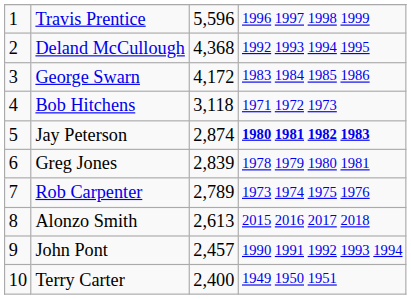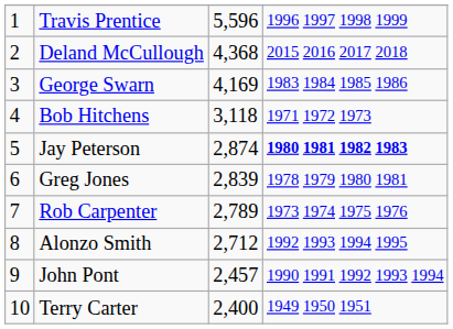 <table class="wikitable">
 <tr>
 </tr>
 <tr>
 <td>1</td>
 <td><a href='#'>Travis Prentice</a></td>
 <td>5,596</td>
 <td style="font-size:80%;"><a href='#'>1996</a> <a href='#'>1997</a> <a href='#'>1998</a> <a href='#'>1999</a></td>
 </tr>
 <tr>
 <td>2</td>
 <td><a href='#'>Deland McCullough</a></td>
 <td>4,368</td>
-<td style="font-size:80%;"><a href='#'>1992</a> <a href='#'>1993</a> <a href='#'>1994</a> <a href='#'>1995</a></td>
+<td style="font-size:80%;"><a href='#'>2015</a> <a href='#'>2016</a> <a href='#'>2017</a> <a href='#'>2018</a></td>
 </tr>
 <tr>
 <td>3</td>
 <td><a href='#'>George Swarn</a></td>
-<td>4,172</td>
+<td>4,169</td>
 <td style="font-size:80%;"><a href='#'>1983</a> <a href='#'>1984</a> <a href='#'>1985</a> <a href='#'>1986</a></td>
 </tr>
 <tr>
 <td>4</td>
 <td><a href='#'>Bob Hitchens</a></td>
 <td>3,118</td>
 <td style="font-size:80%;"><a href='#'>1971</a> <a href='#'>1972</a> <a href='#'>1973</a></td>
 </tr>
 <tr>
 <td>5</td>
 <td>Jay Peterson</td>
 <td>2,874</td>
 <td style="font-size:80%;"><strong><a href='#'>1980</a> <a href='#'>1981</a> <a href='#'>1982</a> <a href='#'>1983</a></strong></td>
 </tr>
 <tr>
 <td>6</td>
 <td>Greg Jones</td>
 <td>2,839</td>
 <td style="font-size:80%;"><a href='#'>1978</a> <a href='#'>1979</a> <a href='#'>1980</a> <a href='#'>1981</a></td>
 </tr>
 <tr>
 <td>7</td>
 <td><a href='#'>Rob Carpenter</a></td>
 <td>2,789</td>
 <td style="font-size:80%;"><a href='#'>1973</a> <a href='#'>1974</a> <a href='#'>1975</a> <a href='#'>1976</a></td>
 </tr>
 <tr>
 <td>8</td>
 <td>Alonzo Smith</td>
-<td>2,613</td>
-<td style="font-size:80%;"><a href='#'>2015</a> <a href='#'>2016</a> <a href='#'>2017</a> <a href='#'>2018</a></td>
+<td>2,712</td>
+<td style="font-size:80%;"><a href='#'>1992</a> <a href='#'>1993</a> <a href='#'>1994</a> <a href='#'>1995</a></td>
 </tr>
 <tr>
 <td>9</td>
 <td>John Pont</td>
 <td>2,457</td>
 <td style="font-size:80%;"><a href='#'>1990</a> <a href='#'>1991</a> <a href='#'>1992</a> <a href='#'>1993</a> <a href='#'>1994</a></td>
 </tr>
 <tr>
 <td>10</td>
 <td>Terry Carter</td>
 <td>2,400</td>
 <td style="font-size:80%;"><a href='#'>1949</a> <a href='#'>1950</a> <a href='#'>1951</a></td>
 </tr>
 </table>
